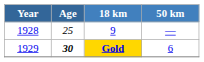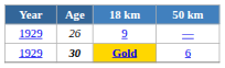 <table class="wikitable" style="font-size:95%; text-align:center; border:grey solid 1px; border-collapse:collapse; background:#ffffff;">
 <tr>
 <th style="background-color:#369; color:white; width:60px;"> Year </th>
 <th style="background-color:#369; color:white; width:40px;"> Age </th>
 <th style="background-color:#4180be; color:white; width:75px;"> 18 km </th>
 <th style="background-color:#4180be; color:white; width:75px;"> 50 km </th>
 </tr>
 <tr>
-<td><a href='#'>1928</a></td>
-<td><em>25</em></td>
+<td><a href='#'>1929</a></td>
+<td><em>26</em></td>
 <td><a href='#'>9</a></td>
 <td><a href='#'>—</a></td>
 </tr>
 <tr>
 <td><a href='#'>1929</a></td>
 <td><strong><em>30</em></strong></td>
 <td style="background:gold;"><a href='#'><strong>Gold</strong></a></td>
 <td><a href='#'>6</a></td>
 </tr>
 <tr>
 </tr>
 </table>
